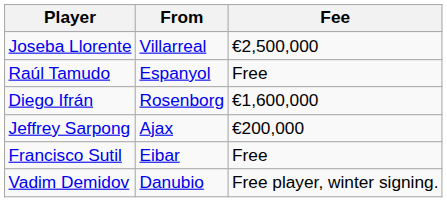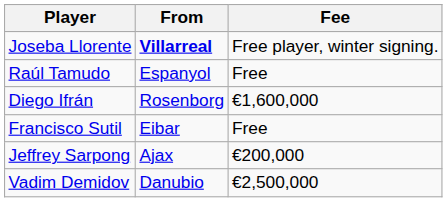 <table class="wikitable">
 <tr>
 <th>Player</th>
 <th>From</th>
 <th>Fee</th>
 </tr>
 <tr>
 <td> <a href='#'>Joseba Llorente</a></td>
-<td> <a href='#'>Villarreal</a></td>
-<td>€2,500,000</td>
+<td><strong> <a href='#'>Villarreal</a></strong></td>
+<td>Free player, winter signing.</td>
 </tr>
 <tr>
 <td> <a href='#'>Raúl Tamudo</a></td>
 <td> <a href='#'>Espanyol</a></td>
 <td>Free</td>
 </tr>
 <tr>
 <td> <a href='#'>Diego Ifrán</a></td>
 <td> <a href='#'>Rosenborg</a></td>
 <td>€1,600,000</td>
 </tr>
 <tr>
+<td> <a href='#'>Francisco Sutil</a></td>
+<td> <a href='#'>Eibar</a></td>
+<td>Free</td>
+</tr>
+<tr>
 <td> <a href='#'>Jeffrey Sarpong</a></td>
 <td> <a href='#'>Ajax</a></td>
 <td>€200,000</td>
 </tr>
 <tr>
-<td> <a href='#'>Francisco Sutil</a></td>
-<td> <a href='#'>Eibar</a></td>
-<td>Free</td>
-</tr>
-<tr>
 <td> <a href='#'>Vadim Demidov</a></td>
 <td> <a href='#'>Danubio</a></td>
-<td>Free player, winter signing.</td>
+<td>€2,500,000</td>
 </tr>
 </table>
